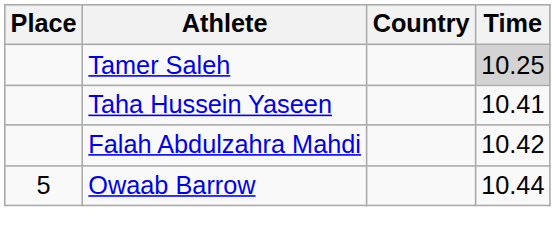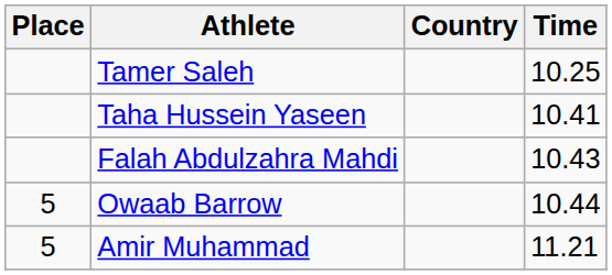 <table class="wikitable mw-datatable sortable">
 <tr>
 <th>Place</th>
 <th>Athlete</th>
 <th>Country</th>
 <th>Time</th>
 </tr>
 <tr>
 <td align=center></td>
 <td><a href='#'>Tamer Saleh</a></td>
 <td></td>
-<td style="background: lightgrey;">10.25</td>
+<td>10.25</td>
 </tr>
 <tr>
 <td align=center></td>
 <td><a href='#'>Taha Hussein Yaseen</a></td>
 <td></td>
 <td>10.41</td>
 </tr>
 <tr>
 <td align=center></td>
 <td><a href='#'>Falah Abdulzahra Mahdi</a></td>
 <td></td>
-<td>10.42</td>
+<td>10.43</td>
 </tr>
 <tr>
 <td align=center>5</td>
 <td><a href='#'>Owaab Barrow</a></td>
 <td></td>
 <td>10.44</td>
 </tr>
+<tr>
+<td align=center>5</td>
+<td><a href='#'>Amir Muhammad</a></td>
+<td></td>
+<td>11.21</td>
+</tr>
 </table>
